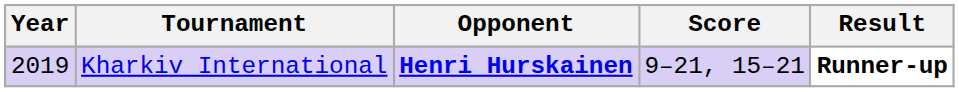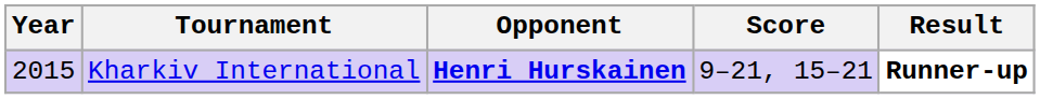 <table class="sortable wikitable" style="font-size: 90%;">
 <tr>
 <th>Year</th>
 <th>Tournament</th>
 <th>Opponent</th>
 <th>Score</th>
 <th>Result</th>
 </tr>
 <tr style="background:#D8CEF6">
-<td align="center">2019</td>
+<td align="center">2015</td>
 <td align="left"><a href='#'>Kharkiv International</a></td>
 <td align="left"><strong> <a href='#'>Henri Hurskainen</a></strong></td>
 <td align="left">9–21, 15–21</td>
 <td style="text-align:left; background:white"> <strong>Runner-up</strong></td>
 </tr>
 </table>
